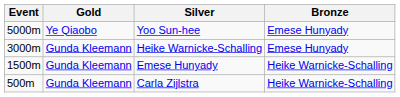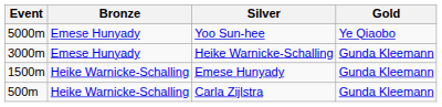 <table class="wikitable">
 <tr>
 <th>Event</th>
+<th>Bronze<br></th>
+<th>Silver<br></th>
 <th>Gold<br></th>
-<th>Silver<br></th>
-<th>Bronze<br></th>
 </tr>
 <tr>
 <td>5000m</td>
+<td><a href='#'>Emese Hunyady</a></td>
+<td><a href='#'>Yoo Sun-hee</a></td>
 <td><a href='#'>Ye Qiaobo</a></td>
-<td><a href='#'>Yoo Sun-hee</a></td>
-<td><a href='#'>Emese Hunyady</a></td>
 </tr>
 <tr>
 <td>3000m</td>
+<td><a href='#'>Emese Hunyady</a></td>
+<td><a href='#'>Heike Warnicke-Schalling</a></td>
 <td><a href='#'>Gunda Kleemann</a></td>
-<td><a href='#'>Heike Warnicke-Schalling</a></td>
-<td><a href='#'>Emese Hunyady</a></td>
 </tr>
 <tr>
 <td>1500m</td>
+<td><a href='#'>Heike Warnicke-Schalling</a></td>
+<td><a href='#'>Emese Hunyady</a></td>
 <td><a href='#'>Gunda Kleemann</a></td>
-<td><a href='#'>Emese Hunyady</a></td>
-<td><a href='#'>Heike Warnicke-Schalling</a></td>
 </tr>
 <tr>
 <td>500m</td>
+<td><a href='#'>Heike Warnicke-Schalling</a></td>
+<td><a href='#'>Carla Zijlstra</a></td>
 <td><a href='#'>Gunda Kleemann</a></td>
-<td><a href='#'>Carla Zijlstra</a></td>
-<td><a href='#'>Heike Warnicke-Schalling</a></td>
 </tr>
 </table>
